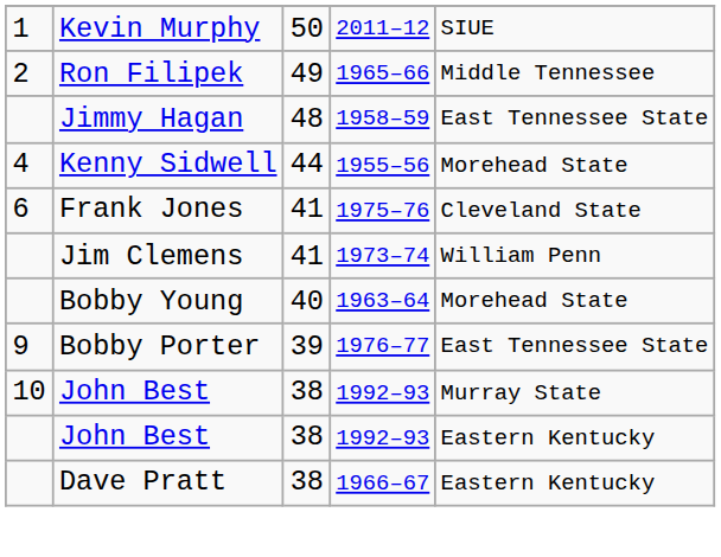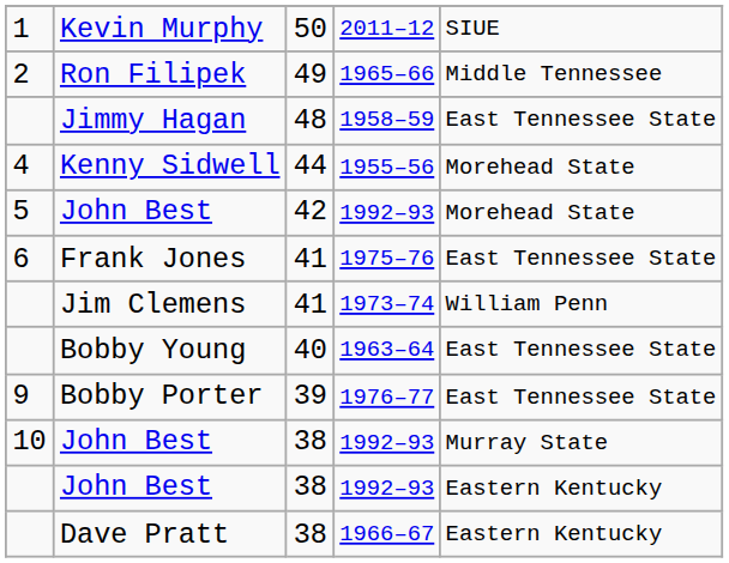 <table class="wikitable">
 <tr>
 </tr>
 <tr>
 <td>1</td>
 <td><a href='#'>Kevin Murphy</a></td>
 <td>50</td>
 <td style="font-size:80%;"><a href='#'>2011–12</a></td>
 <td style="font-size:80%;">SIUE</td>
 </tr>
 <tr>
 <td>2</td>
 <td><a href='#'>Ron Filipek</a></td>
 <td>49</td>
 <td style="font-size:80%;"><a href='#'>1965–66</a></td>
 <td style="font-size:80%;">Middle Tennessee</td>
 </tr>
 <tr>
 <td></td>
 <td><a href='#'>Jimmy Hagan</a></td>
 <td>48</td>
 <td style="font-size:80%;"><a href='#'>1958–59</a></td>
 <td style="font-size:80%;">East Tennessee State</td>
 </tr>
 <tr>
 <td>4</td>
 <td><a href='#'>Kenny Sidwell</a></td>
 <td>44</td>
 <td style="font-size:80%;"><a href='#'>1955–56</a></td>
 <td style="font-size:80%;">Morehead State</td>
 </tr>
 <tr>
+<td>5</td>
+<td><a href='#'>John Best</a></td>
+<td>42</td>
+<td style="font-size:80%;"><a href='#'>1992–93</a></td>
+<td style="font-size:80%;">Morehead State</td>
+</tr>
+<tr>
 <td>6</td>
 <td>Frank Jones</td>
 <td>41</td>
 <td style="font-size:80%;"><a href='#'>1975–76</a></td>
-<td style="font-size:80%;">Cleveland State</td>
+<td style="font-size:80%;">East Tennessee State</td>
 </tr>
 <tr>
 <td></td>
 <td>Jim Clemens</td>
 <td>41</td>
 <td style="font-size:80%;"><a href='#'>1973–74</a></td>
 <td style="font-size:80%;">William Penn</td>
 </tr>
 <tr>
 <td></td>
 <td>Bobby Young</td>
 <td>40</td>
 <td style="font-size:80%;"><a href='#'>1963–64</a></td>
-<td style="font-size:80%;">Morehead State</td>
+<td style="font-size:80%;">East Tennessee State</td>
 </tr>
 <tr>
 <td>9</td>
 <td>Bobby Porter</td>
 <td>39</td>
 <td style="font-size:80%;"><a href='#'>1976–77</a></td>
 <td style="font-size:80%;">East Tennessee State</td>
 </tr>
 <tr>
 <td>10</td>
 <td><a href='#'>John Best</a></td>
 <td>38</td>
 <td style="font-size:80%;"><a href='#'>1992–93</a></td>
 <td style="font-size:80%;">Murray State</td>
 </tr>
 <tr>
 <td></td>
 <td><a href='#'>John Best</a></td>
 <td>38</td>
 <td style="font-size:80%;"><a href='#'>1992–93</a></td>
 <td style="font-size:80%;">Eastern Kentucky</td>
 </tr>
 <tr>
 <td></td>
 <td>Dave Pratt</td>
 <td>38</td>
 <td style="font-size:80%;"><a href='#'>1966–67</a></td>
 <td style="font-size:80%;">Eastern Kentucky</td>
 </tr>
 </table>
